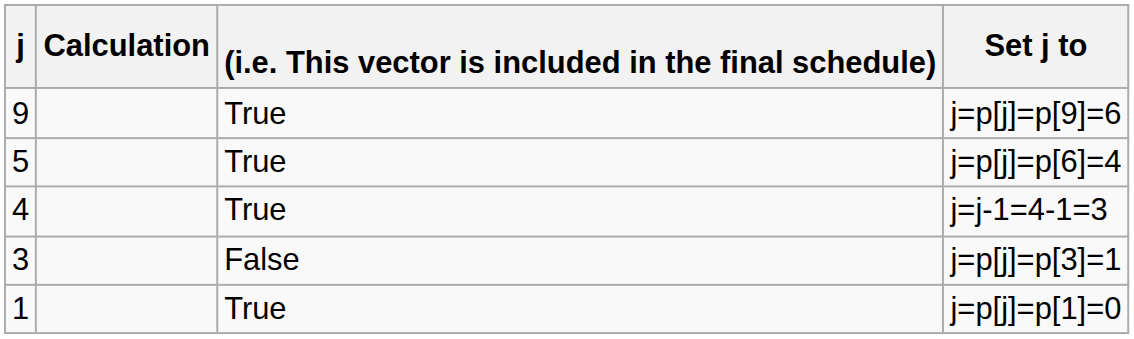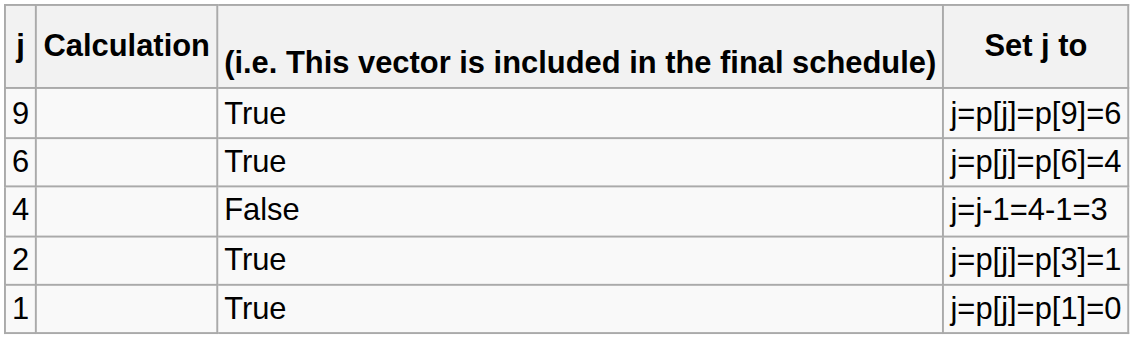 <table class="wikitable">
 <tr>
 <th>j</th>
 <th>Calculation</th>
 <th><br>(i.e. This vector is included in the final schedule)</th>
 <th>Set j to</th>
 </tr>
 <tr>
 <td>9</td>
 <td></td>
 <td>True</td>
 <td>j=p[j]=p[9]=6</td>
 </tr>
 <tr>
-<td>5</td>
+<td>6</td>
 <td></td>
 <td>True</td>
 <td>j=p[j]=p[6]=4</td>
 </tr>
 <tr>
 <td>4</td>
 <td></td>
-<td>True</td>
+<td>False</td>
 <td>j=j-1=4-1=3</td>
 </tr>
 <tr>
-<td>3</td>
+<td>2</td>
 <td></td>
-<td>False</td>
+<td>True</td>
 <td>j=p[j]=p[3]=1</td>
 </tr>
 <tr>
 <td>1</td>
 <td></td>
 <td>True</td>
 <td>j=p[j]=p[1]=0</td>
 </tr>
 </table>
